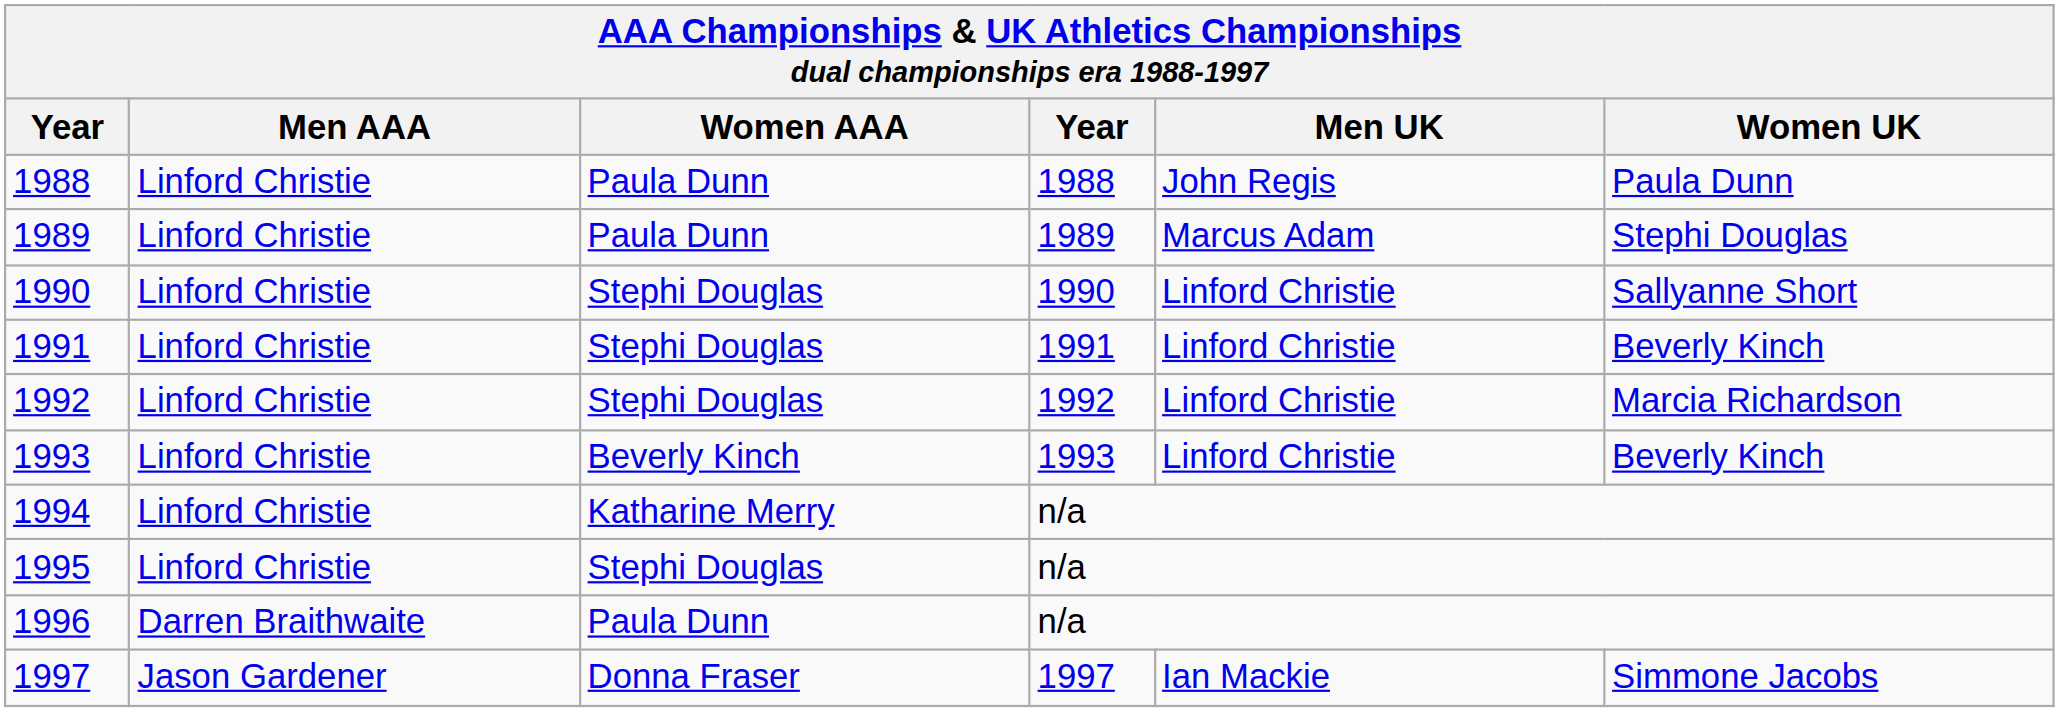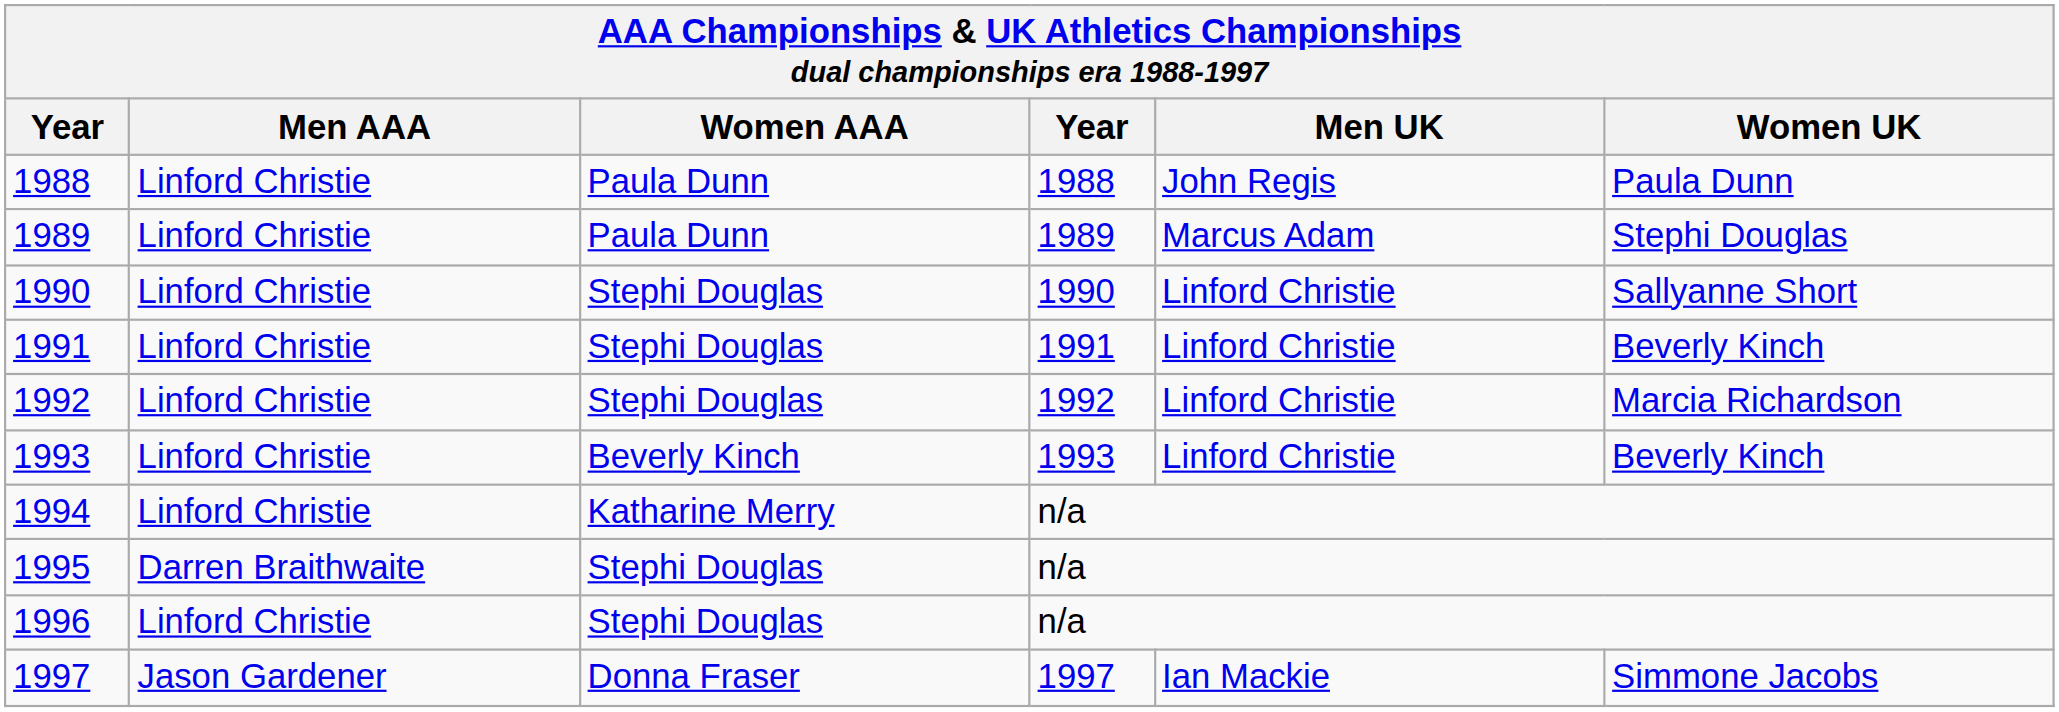 <table class="wikitable">
 <tr>
 <th colspan="6"><a href='#'>AAA Championships</a> & <a href='#'>UK Athletics Championships</a><br><em><small>dual championships era 1988-1997</small></em></th>
 </tr>
 <tr>
 <th width=50>Year</th>
 <th width=200>Men AAA</th>
 <th width=200>Women AAA</th>
 <th width=50>Year</th>
 <th width=200>Men UK</th>
 <th width=200>Women UK</th>
 </tr>
 <tr>
 <td><a href='#'>1988</a></td>
 <td><a href='#'>Linford Christie</a></td>
 <td><a href='#'>Paula Dunn</a></td>
 <td><a href='#'>1988</a></td>
 <td><a href='#'>John Regis</a></td>
 <td><a href='#'>Paula Dunn</a></td>
 </tr>
 <tr>
 <td><a href='#'>1989</a></td>
 <td><a href='#'>Linford Christie</a></td>
 <td><a href='#'>Paula Dunn</a></td>
 <td><a href='#'>1989</a></td>
 <td><a href='#'>Marcus Adam</a></td>
 <td><a href='#'>Stephi Douglas</a></td>
 </tr>
 <tr>
 <td><a href='#'>1990</a></td>
 <td><a href='#'>Linford Christie</a></td>
 <td><a href='#'>Stephi Douglas</a></td>
 <td><a href='#'>1990</a></td>
 <td><a href='#'>Linford Christie</a></td>
 <td><a href='#'>Sallyanne Short</a></td>
 </tr>
 <tr>
 <td><a href='#'>1991</a></td>
 <td><a href='#'>Linford Christie</a></td>
 <td><a href='#'>Stephi Douglas</a></td>
 <td><a href='#'>1991</a></td>
 <td><a href='#'>Linford Christie</a></td>
 <td><a href='#'>Beverly Kinch</a></td>
 </tr>
 <tr>
 <td><a href='#'>1992</a></td>
 <td><a href='#'>Linford Christie</a></td>
 <td><a href='#'>Stephi Douglas</a></td>
 <td><a href='#'>1992</a></td>
 <td><a href='#'>Linford Christie</a></td>
 <td><a href='#'>Marcia Richardson</a></td>
 </tr>
 <tr>
 <td><a href='#'>1993</a></td>
 <td><a href='#'>Linford Christie</a></td>
 <td><a href='#'>Beverly Kinch</a></td>
 <td><a href='#'>1993</a></td>
 <td><a href='#'>Linford Christie</a></td>
 <td><a href='#'>Beverly Kinch</a></td>
 </tr>
 <tr>
 <td><a href='#'>1994</a></td>
 <td><a href='#'>Linford Christie</a></td>
 <td><a href='#'>Katharine Merry</a></td>
 <td colspan=3>n/a</td>
 </tr>
 <tr>
 <td><a href='#'>1995</a></td>
-<td><a href='#'>Linford Christie</a></td>
+<td><a href='#'>Darren Braithwaite</a></td>
 <td><a href='#'>Stephi Douglas</a></td>
 <td colspan=3>n/a</td>
 </tr>
 <tr>
 <td><a href='#'>1996</a></td>
-<td><a href='#'>Darren Braithwaite</a></td>
-<td><a href='#'>Paula Dunn</a></td>
+<td><a href='#'>Linford Christie</a></td>
+<td><a href='#'>Stephi Douglas</a></td>
 <td colspan=3>n/a</td>
 </tr>
 <tr>
 <td><a href='#'>1997</a></td>
 <td><a href='#'>Jason Gardener</a></td>
 <td><a href='#'>Donna Fraser</a></td>
 <td><a href='#'>1997</a></td>
 <td><a href='#'>Ian Mackie</a></td>
 <td><a href='#'>Simmone Jacobs</a></td>
 </tr>
 </table>
